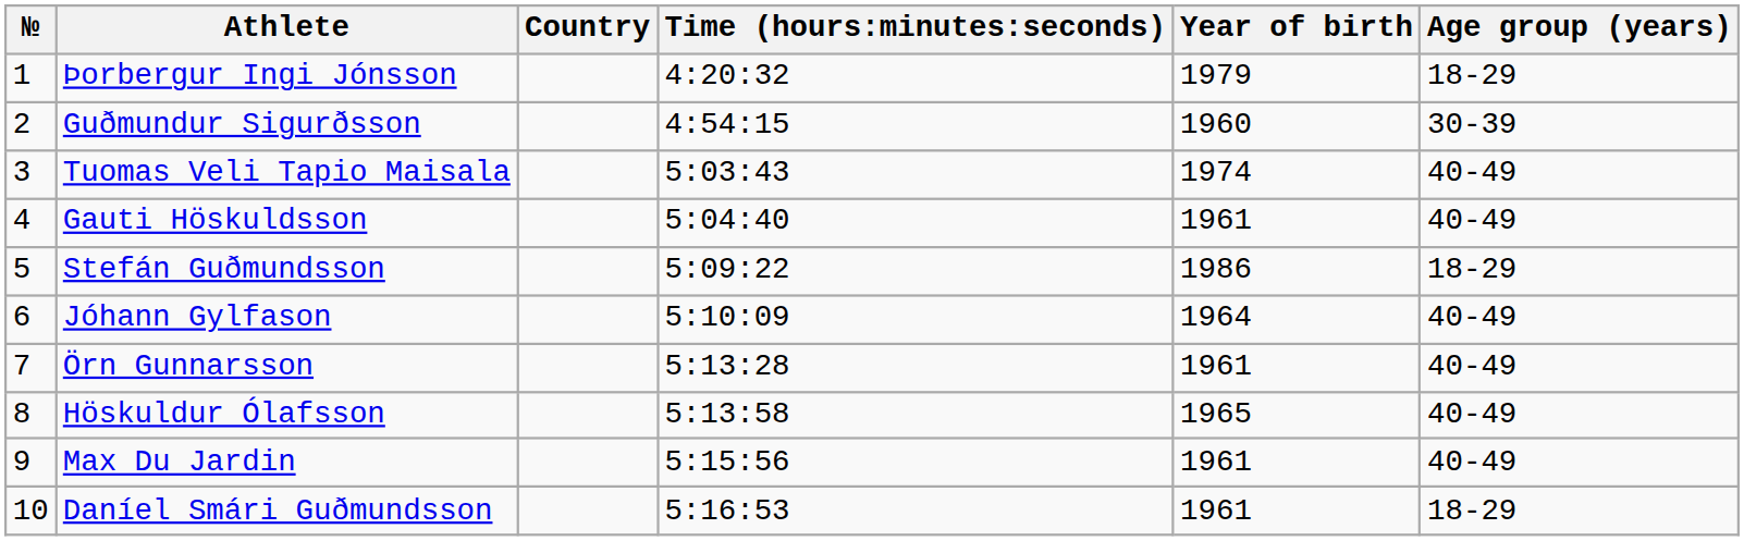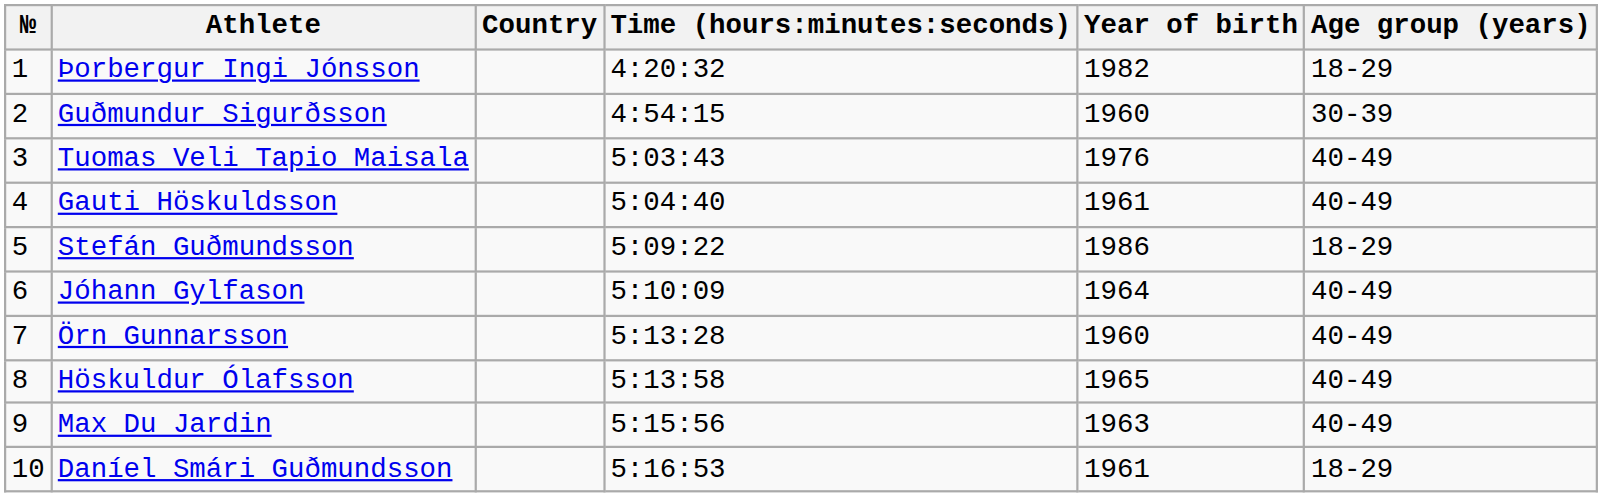 <table class="sortable wikitable" style="font-size:95%;">
 <tr>
 <th>№</th>
 <th>Athlete</th>
 <th>Country</th>
 <th>Time (hours:minutes:seconds)</th>
 <th>Year of birth</th>
 <th>Age group (years)</th>
 </tr>
 <tr>
 <td>1</td>
 <td><a href='#'>Þorbergur Ingi Jónsson</a></td>
 <td></td>
 <td>4:20:32</td>
-<td>1979</td>
+<td>1982</td>
 <td>18-29</td>
 </tr>
 <tr>
 <td>2</td>
 <td><a href='#'>Guðmundur Sigurðsson</a></td>
 <td></td>
 <td>4:54:15</td>
 <td>1960</td>
 <td>30-39</td>
 </tr>
 <tr>
 <td>3</td>
 <td><a href='#'>Tuomas Veli Tapio Maisala</a></td>
 <td></td>
 <td>5:03:43</td>
-<td>1974</td>
+<td>1976</td>
 <td>40-49</td>
 </tr>
 <tr>
 <td>4</td>
 <td><a href='#'>Gauti Höskuldsson</a></td>
 <td></td>
 <td>5:04:40</td>
 <td>1961</td>
 <td>40-49</td>
 </tr>
 <tr>
 <td>5</td>
 <td><a href='#'>Stefán Guðmundsson</a></td>
 <td></td>
 <td>5:09:22</td>
 <td>1986</td>
 <td>18-29</td>
 </tr>
 <tr>
 <td>6</td>
 <td><a href='#'>Jóhann Gylfason</a></td>
 <td></td>
 <td>5:10:09</td>
 <td>1964</td>
 <td>40-49</td>
 </tr>
 <tr>
 <td>7</td>
 <td><a href='#'>Örn Gunnarsson</a></td>
 <td></td>
 <td>5:13:28</td>
-<td>1961</td>
+<td>1960</td>
 <td>40-49</td>
 </tr>
 <tr>
 <td>8</td>
 <td><a href='#'>Höskuldur Ólafsson</a></td>
 <td></td>
 <td>5:13:58</td>
 <td>1965</td>
 <td>40-49</td>
 </tr>
 <tr>
 <td>9</td>
 <td><a href='#'>Max Du Jardin</a></td>
 <td></td>
 <td>5:15:56</td>
-<td>1961</td>
+<td>1963</td>
 <td>40-49</td>
 </tr>
 <tr>
 <td>10</td>
 <td><a href='#'>Daníel Smári Guðmundsson</a></td>
 <td></td>
 <td>5:16:53</td>
 <td>1961</td>
 <td>18-29</td>
 </tr>
 </table>
